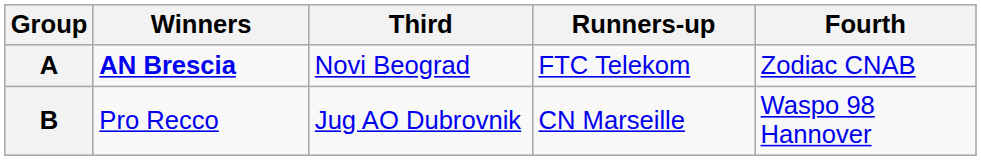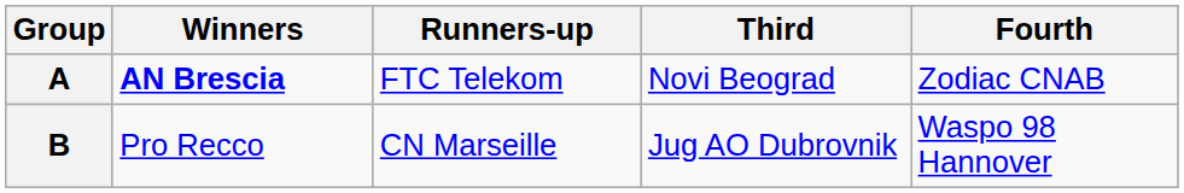 <table class="wikitable">
 <tr>
 <th>Group</th>
 <th width=210>Winners</th>
+<th width=210>Runners-up</th>
 <th width=210>Third</th>
-<th width=210>Runners-up</th>
 <th width=210>Fourth</th>
 </tr>
 <tr>
 <th>A</th>
 <td><strong> <a href='#'>AN Brescia</a></strong></td>
+<td> <a href='#'>FTC Telekom</a></td>
 <td> <a href='#'>Novi Beograd</a></td>
-<td> <a href='#'>FTC Telekom</a></td>
 <td> <a href='#'>Zodiac CNAB</a></td>
 </tr>
 <tr>
 <th>B</th>
 <td> <a href='#'>Pro Recco</a></td>
+<td> <a href='#'>CN Marseille</a></td>
 <td> <a href='#'>Jug AO Dubrovnik</a></td>
-<td> <a href='#'>CN Marseille</a></td>
 <td> <a href='#'>Waspo 98 Hannover</a></td>
 </tr>
 </table>
